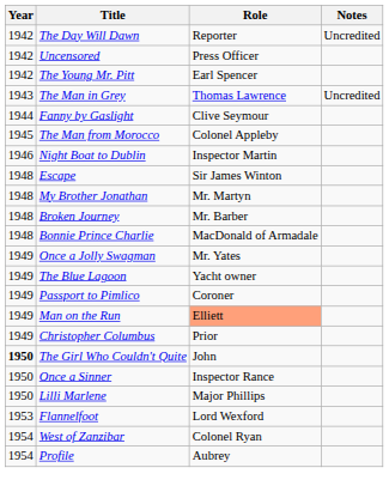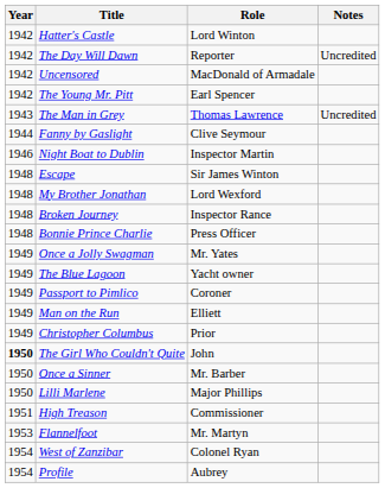 <table class="wikitable">
 <tr>
 <th>Year</th>
 <th>Title</th>
 <th>Role</th>
 <th>Notes</th>
+</tr>
+<tr>
+<td>1942</td>
+<td><em><a href='#'>Hatter's Castle</a></em></td>
+<td>Lord Winton</td>
+<td></td>
 </tr>
 <tr>
 <td>1942</td>
 <td><em><a href='#'>The Day Will Dawn</a></em></td>
 <td>Reporter</td>
 <td>Uncredited</td>
 </tr>
 <tr>
 <td>1942</td>
 <td><em><a href='#'>Uncensored</a></em></td>
-<td>Press Officer</td>
+<td>MacDonald of Armadale</td>
 <td></td>
 </tr>
 <tr>
 <td>1942</td>
 <td><em><a href='#'>The Young Mr. Pitt</a></em></td>
 <td>Earl Spencer</td>
 <td></td>
 </tr>
 <tr>
 <td>1943</td>
 <td><em><a href='#'>The Man in Grey</a></em></td>
 <td><a href='#'>Thomas Lawrence</a></td>
 <td>Uncredited</td>
 </tr>
 <tr>
 <td>1944</td>
 <td><em><a href='#'>Fanny by Gaslight</a></em></td>
 <td>Clive Seymour</td>
 <td></td>
 </tr>
 <tr>
-<td>1945</td>
-<td><em><a href='#'>The Man from Morocco</a></em></td>
-<td>Colonel Appleby</td>
-<td></td>
-</tr>
-<tr>
 <td>1946</td>
 <td><em><a href='#'>Night Boat to Dublin</a></em></td>
 <td>Inspector Martin</td>
 <td></td>
 </tr>
 <tr>
 <td>1948</td>
 <td><em><a href='#'>Escape</a></em></td>
 <td>Sir James Winton</td>
 <td></td>
 </tr>
 <tr>
 <td>1948</td>
 <td><em><a href='#'>My Brother Jonathan</a></em></td>
-<td>Mr. Martyn</td>
+<td>Lord Wexford</td>
 <td></td>
 </tr>
 <tr>
 <td>1948</td>
 <td><em><a href='#'>Broken Journey</a></em></td>
-<td>Mr. Barber</td>
+<td>Inspector Rance</td>
 <td></td>
 </tr>
 <tr>
 <td>1948</td>
 <td><em><a href='#'>Bonnie Prince Charlie</a></em></td>
-<td>MacDonald of Armadale</td>
+<td>Press Officer</td>
 <td></td>
 </tr>
 <tr>
 <td>1949</td>
 <td><em><a href='#'>Once a Jolly Swagman</a></em></td>
 <td>Mr. Yates</td>
 <td></td>
 </tr>
 <tr>
 <td>1949</td>
 <td><em><a href='#'>The Blue Lagoon</a></em></td>
 <td>Yacht owner</td>
 <td></td>
 </tr>
 <tr>
 <td>1949</td>
 <td><em><a href='#'>Passport to Pimlico</a></em></td>
 <td>Coroner</td>
 <td></td>
 </tr>
 <tr>
 <td>1949</td>
 <td><em><a href='#'>Man on the Run</a></em></td>
-<td style="background: lightsalmon;">Elliett</td>
+<td>Elliett</td>
 <td></td>
 </tr>
 <tr>
 <td>1949</td>
 <td><em><a href='#'>Christopher Columbus</a></em></td>
 <td>Prior</td>
 <td></td>
 </tr>
 <tr>
 <td><strong>1950</strong></td>
 <td><em><a href='#'>The Girl Who Couldn't Quite</a></em></td>
 <td>John</td>
 <td></td>
 </tr>
 <tr>
 <td>1950</td>
 <td><em><a href='#'>Once a Sinner</a></em></td>
-<td>Inspector Rance</td>
+<td>Mr. Barber</td>
 <td></td>
 </tr>
 <tr>
 <td>1950</td>
 <td><em><a href='#'>Lilli Marlene</a></em></td>
 <td>Major Phillips</td>
 <td></td>
 </tr>
 <tr>
+<td>1951</td>
+<td><em><a href='#'>High Treason</a></em></td>
+<td>Commissioner</td>
+<td></td>
+</tr>
+<tr>
 <td>1953</td>
 <td><em><a href='#'>Flannelfoot</a></em></td>
-<td>Lord Wexford</td>
+<td>Mr. Martyn</td>
 <td></td>
 </tr>
 <tr>
 <td>1954</td>
 <td><em><a href='#'>West of Zanzibar</a></em></td>
 <td>Colonel Ryan</td>
 <td></td>
 </tr>
 <tr>
 <td>1954</td>
 <td><em><a href='#'>Profile</a></em></td>
 <td>Aubrey</td>
 <td></td>
 </tr>
 </table>
